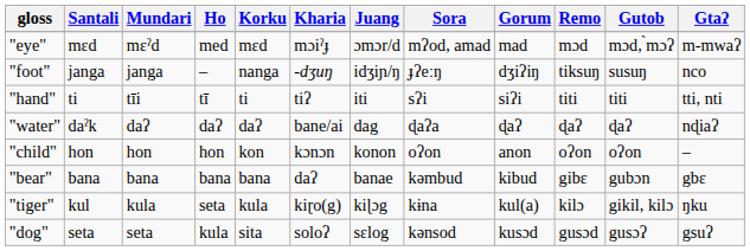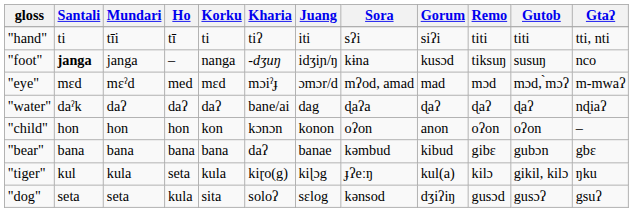 <table class="wikitable">
 <tr>
 <th>gloss</th>
 <th><a href='#'>Santali</a></th>
 <th><a href='#'>Mundari</a></th>
 <th><a href='#'>Ho</a></th>
 <th><a href='#'>Korku</a></th>
 <th><a href='#'>Kharia</a></th>
 <th><a href='#'>Juang</a></th>
 <th><a href='#'>Sora</a></th>
 <th><a href='#'>Gorum</a></th>
 <th><a href='#'>Remo</a></th>
 <th><a href='#'>Gutob</a></th>
 <th><a href='#'>Gtaʔ</a></th>
 </tr>
 <tr>
 </tr>
 <tr>
+<td>"hand"</td>
+<td>ti</td>
+<td>tīi</td>
+<td>tī</td>
+<td>ti</td>
+<td>tiʔ</td>
+<td>iti</td>
+<td>sʔi</td>
+<td>siʔi</td>
+<td>titi</td>
+<td>titi</td>
+<td>tti, nti</td>
+</tr>
+<tr>
+<td>"foot"</td>
+<td><strong>janga</strong></td>
+<td>janga</td>
+<td>–</td>
+<td>nanga</td>
+<td><em>-dʒuŋ</em></td>
+<td>idʒiɲ/ŋ</td>
+<td>kɨna</td>
+<td>kusɔd</td>
+<td>tiksuŋ</td>
+<td>susuŋ</td>
+<td>nco</td>
+</tr>
+<tr>
 <td>"eye"</td>
 <td>mɛd</td>
 <td>mɛˀd</td>
 <td>med</td>
 <td>mɛd</td>
 <td>mɔiˀɟ</td>
 <td>ɔmɔr/d</td>
 <td>mʔod, amad</td>
 <td>mad</td>
 <td>mɔd</td>
 <td>mɔd, ̀mɔʔ</td>
 <td>m-mwaʔ</td>
-</tr>
-<tr>
-<td>"foot"</td>
-<td>janga</td>
-<td>janga</td>
-<td>–</td>
-<td>nanga</td>
-<td><em>-dʒuŋ</em></td>
-<td>idʒiɲ/ŋ</td>
-<td>ɟʔeːŋ</td>
-<td>dʒiʔiŋ</td>
-<td>tiksuŋ</td>
-<td>susuŋ</td>
-<td>nco</td>
-</tr>
-<tr>
-<td>"hand"</td>
-<td>ti</td>
-<td>tīi</td>
-<td>tī</td>
-<td>ti</td>
-<td>tiʔ</td>
-<td>iti</td>
-<td>sʔi</td>
-<td>siʔi</td>
-<td>titi</td>
-<td>titi</td>
-<td>tti, nti</td>
 </tr>
 <tr>
 <td>"water"</td>
 <td>daˀk</td>
 <td>daʔ</td>
 <td>daʔ</td>
 <td>daʔ</td>
 <td>bane/ai</td>
 <td>dag</td>
 <td>ɖaʔa</td>
 <td>ɖaʔ</td>
 <td>ɖaʔ</td>
 <td>ɖaʔ</td>
 <td>nɖiaʔ</td>
 </tr>
 <tr>
 <td>"child"</td>
 <td>hon</td>
 <td>hon</td>
 <td>hon</td>
 <td>kon</td>
 <td>kɔnɔn</td>
 <td>konon</td>
 <td>oʔon</td>
 <td>anon</td>
 <td>oʔon</td>
 <td>oʔon</td>
 <td>–</td>
 </tr>
 <tr>
 <td>"bear"</td>
 <td>bana</td>
 <td>bana</td>
 <td>bana</td>
 <td>bana</td>
 <td>daʔ</td>
 <td>banae</td>
 <td>kəmbud</td>
 <td>kibud</td>
 <td>gibɛ</td>
 <td>gubɔn</td>
 <td>gbɛ</td>
 </tr>
 <tr>
 <td>"tiger"</td>
 <td>kul</td>
 <td>kula</td>
 <td>seta</td>
 <td>kula</td>
 <td>kiɽo(g)</td>
 <td>kiɭɔg</td>
-<td>kɨna</td>
+<td>ɟʔeːŋ</td>
 <td>kul(a)</td>
 <td>kilɔ</td>
 <td>gikil, kilɔ</td>
 <td>ŋku</td>
 </tr>
 <tr>
 <td>"dog"</td>
 <td>seta</td>
 <td>seta</td>
 <td>kula</td>
 <td>sita</td>
 <td>soloʔ</td>
 <td>sɛlog</td>
 <td>kənsod</td>
-<td>kusɔd</td>
+<td>dʒiʔiŋ</td>
 <td>gusɔd</td>
 <td>gusɔʔ</td>
 <td>gsuʔ</td>
 </tr>
 </table>
